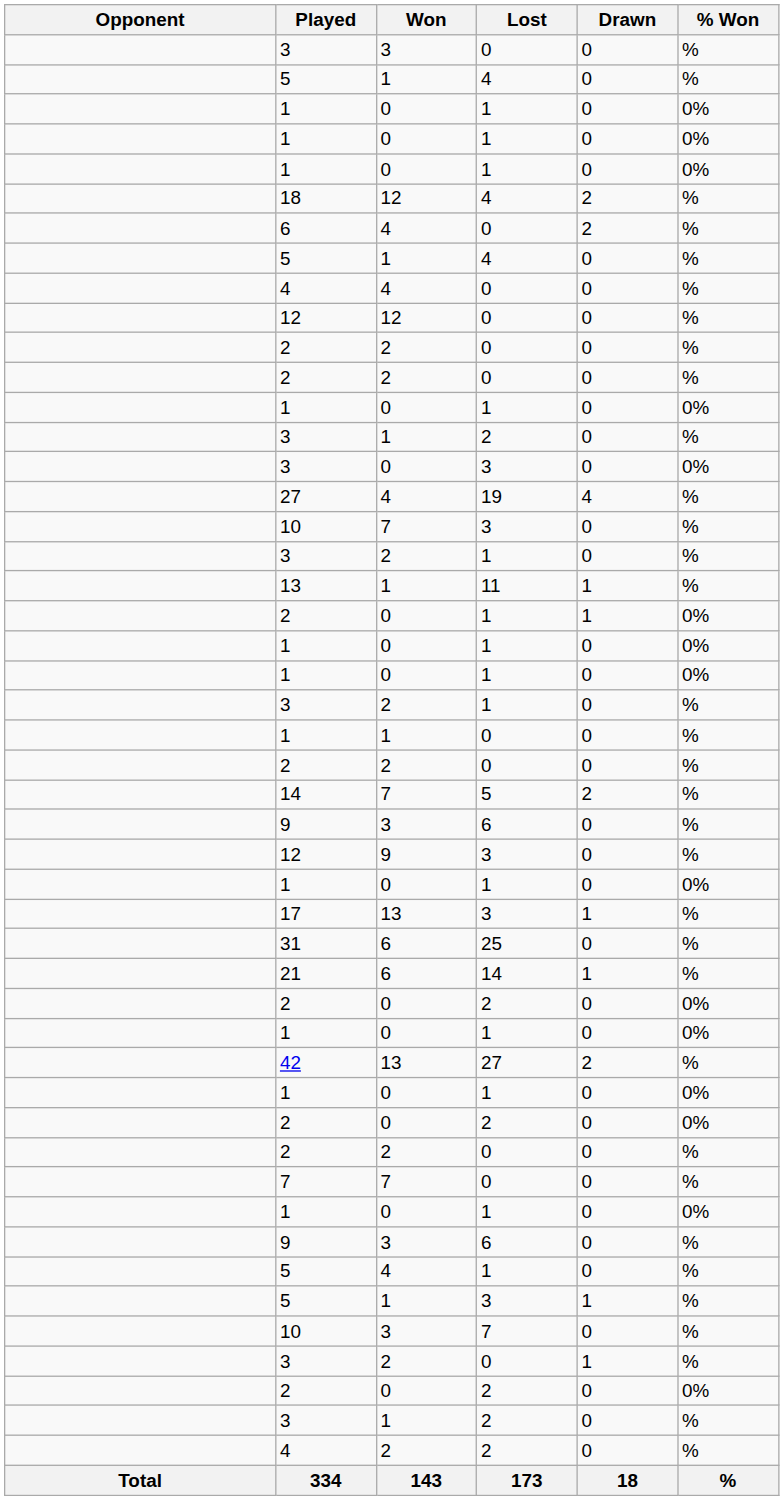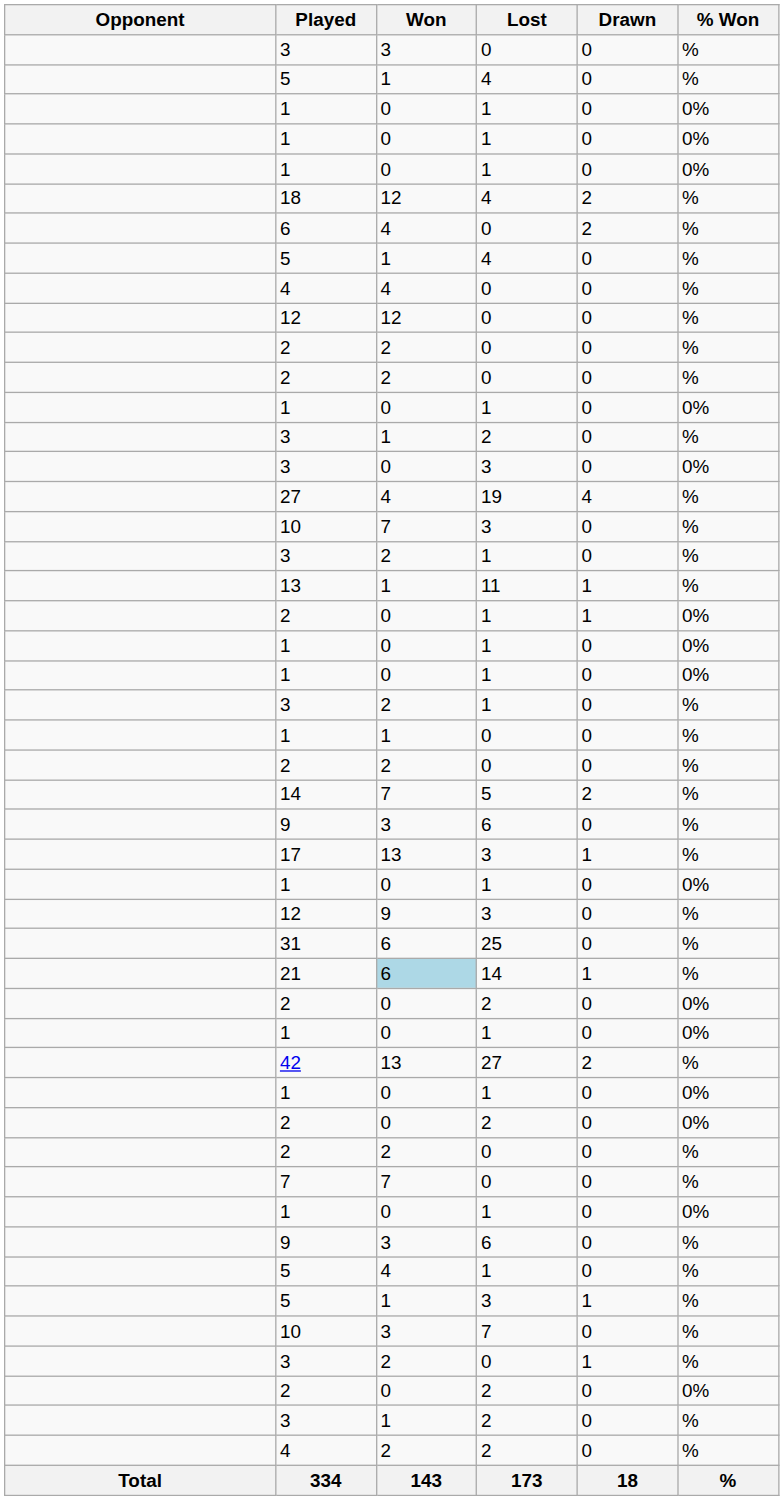 <table class="wikitable sortable" style="font-size:90%">
 <tr>
 <th width=200>Opponent</th>
 <th width=70>Played</th>
 <th width=70>Won</th>
 <th width=70>Lost</th>
 <th width=70>Drawn</th>
 <th width=70>% Won</th>
 </tr>
 <tr>
 <td align="left"></td>
 <td>3</td>
 <td>3</td>
 <td>0</td>
 <td>0</td>
 <td>%</td>
 </tr>
 <tr>
 <td align="left"></td>
 <td>5</td>
 <td>1</td>
 <td>4</td>
 <td>0</td>
 <td>%</td>
 </tr>
 <tr>
 <td align="left"></td>
 <td>1</td>
 <td>0</td>
 <td>1</td>
 <td>0</td>
 <td>0%</td>
 </tr>
 <tr>
 <td align="left"></td>
 <td>1</td>
 <td>0</td>
 <td>1</td>
 <td>0</td>
 <td>0%</td>
 </tr>
 <tr>
 <td align="left"></td>
 <td>1</td>
 <td>0</td>
 <td>1</td>
 <td>0</td>
 <td>0%</td>
 </tr>
 <tr>
 <td align="left"></td>
 <td>18</td>
 <td>12</td>
 <td>4</td>
 <td>2</td>
 <td>%</td>
 </tr>
 <tr>
 <td align="left"></td>
 <td>6</td>
 <td>4</td>
 <td>0</td>
 <td>2</td>
 <td>%</td>
 </tr>
 <tr>
 <td align="left"></td>
 <td>5</td>
 <td>1</td>
 <td>4</td>
 <td>0</td>
 <td>%</td>
 </tr>
 <tr>
 <td align="left"></td>
 <td>4</td>
 <td>4</td>
 <td>0</td>
 <td>0</td>
 <td>%</td>
 </tr>
 <tr>
 <td align="left"></td>
 <td>12</td>
 <td>12</td>
 <td>0</td>
 <td>0</td>
 <td>%</td>
 </tr>
 <tr>
 <td align="left"></td>
 <td>2</td>
 <td>2</td>
 <td>0</td>
 <td>0</td>
 <td>%</td>
 </tr>
 <tr>
 <td align="left"></td>
 <td>2</td>
 <td>2</td>
 <td>0</td>
 <td>0</td>
 <td>%</td>
 </tr>
 <tr>
 <td align="left"></td>
 <td>1</td>
 <td>0</td>
 <td>1</td>
 <td>0</td>
 <td>0%</td>
 </tr>
 <tr>
 <td align="left"></td>
 <td>3</td>
 <td>1</td>
 <td>2</td>
 <td>0</td>
 <td>%</td>
 </tr>
 <tr>
 <td align="left"></td>
 <td>3</td>
 <td>0</td>
 <td>3</td>
 <td>0</td>
 <td>0%</td>
 </tr>
 <tr>
 <td align="left"></td>
 <td>27</td>
 <td>4</td>
 <td>19</td>
 <td>4</td>
 <td>%</td>
 </tr>
 <tr>
 <td align="left"></td>
 <td>10</td>
 <td>7</td>
 <td>3</td>
 <td>0</td>
 <td>%</td>
 </tr>
 <tr>
 <td align="left"></td>
 <td>3</td>
 <td>2</td>
 <td>1</td>
 <td>0</td>
 <td>%</td>
 </tr>
 <tr>
 <td align="left"></td>
 <td>13</td>
 <td>1</td>
 <td>11</td>
 <td>1</td>
 <td>%</td>
 </tr>
 <tr>
 <td align="left"></td>
 <td>2</td>
 <td>0</td>
 <td>1</td>
 <td>1</td>
 <td>0%</td>
 </tr>
 <tr>
 <td align="left"></td>
 <td>1</td>
 <td>0</td>
 <td>1</td>
 <td>0</td>
 <td>0%</td>
 </tr>
 <tr>
 <td align="left"></td>
 <td>1</td>
 <td>0</td>
 <td>1</td>
 <td>0</td>
 <td>0%</td>
 </tr>
 <tr>
 <td align="left"></td>
 <td>3</td>
 <td>2</td>
 <td>1</td>
 <td>0</td>
 <td>%</td>
 </tr>
 <tr>
 <td align="left"></td>
 <td>1</td>
 <td>1</td>
 <td>0</td>
 <td>0</td>
 <td>%</td>
 </tr>
 <tr>
 <td align="left"></td>
 <td>2</td>
 <td>2</td>
 <td>0</td>
 <td>0</td>
 <td>%</td>
 </tr>
 <tr>
 <td align="left"></td>
 <td>14</td>
 <td>7</td>
 <td>5</td>
 <td>2</td>
 <td>%</td>
 </tr>
 <tr>
 <td align="left"></td>
 <td>9</td>
 <td>3</td>
 <td>6</td>
 <td>0</td>
 <td>%</td>
 </tr>
 <tr>
 <td align="left"></td>
-<td>12</td>
-<td>9</td>
+<td>17</td>
+<td>13</td>
 <td>3</td>
-<td>0</td>
+<td>1</td>
 <td>%</td>
 </tr>
 <tr>
 <td align="left"></td>
 <td>1</td>
 <td>0</td>
 <td>1</td>
 <td>0</td>
 <td>0%</td>
 </tr>
 <tr>
 <td align="left"></td>
-<td>17</td>
-<td>13</td>
+<td>12</td>
+<td>9</td>
 <td>3</td>
-<td>1</td>
+<td>0</td>
 <td>%</td>
 </tr>
 <tr>
 <td align="left"></td>
 <td>31</td>
 <td>6</td>
 <td>25</td>
 <td>0</td>
 <td>%</td>
 </tr>
 <tr>
 <td align="left"></td>
 <td>21</td>
-<td>6</td>
+<td style="background: lightblue;">6</td>
 <td>14</td>
 <td>1</td>
 <td>%</td>
 </tr>
 <tr>
 <td align="left"></td>
 <td>2</td>
 <td>0</td>
 <td>2</td>
 <td>0</td>
 <td>0%</td>
 </tr>
 <tr>
 <td align="left"></td>
 <td>1</td>
 <td>0</td>
 <td>1</td>
 <td>0</td>
 <td>0%</td>
 </tr>
 <tr>
 <td align="left"></td>
 <td><a href='#'>42</a></td>
 <td>13</td>
 <td>27</td>
 <td>2</td>
 <td>%</td>
 </tr>
 <tr>
 <td align="left"></td>
 <td>1</td>
 <td>0</td>
 <td>1</td>
 <td>0</td>
 <td>0%</td>
 </tr>
 <tr>
 <td align="left"></td>
 <td>2</td>
 <td>0</td>
 <td>2</td>
 <td>0</td>
 <td>0%</td>
 </tr>
 <tr>
 <td align="left"></td>
 <td>2</td>
 <td>2</td>
 <td>0</td>
 <td>0</td>
 <td>%</td>
 </tr>
 <tr>
 <td align="left"></td>
 <td>7</td>
 <td>7</td>
 <td>0</td>
 <td>0</td>
 <td>%</td>
 </tr>
 <tr>
 <td align="left"></td>
 <td>1</td>
 <td>0</td>
 <td>1</td>
 <td>0</td>
 <td>0%</td>
 </tr>
 <tr>
 <td align="left"></td>
 <td>9</td>
 <td>3</td>
 <td>6</td>
 <td>0</td>
 <td>%</td>
 </tr>
 <tr>
 <td align="left"></td>
 <td>5</td>
 <td>4</td>
 <td>1</td>
 <td>0</td>
 <td>%</td>
 </tr>
 <tr>
 <td align="left"></td>
 <td>5</td>
 <td>1</td>
 <td>3</td>
 <td>1</td>
 <td>%</td>
 </tr>
 <tr>
 <td align="left"></td>
 <td>10</td>
 <td>3</td>
 <td>7</td>
 <td>0</td>
 <td>%</td>
 </tr>
 <tr>
 <td align="left"></td>
 <td>3</td>
 <td>2</td>
 <td>0</td>
 <td>1</td>
 <td>%</td>
 </tr>
 <tr>
 <td align="left"></td>
 <td>2</td>
 <td>0</td>
 <td>2</td>
 <td>0</td>
 <td>0%</td>
 </tr>
 <tr>
 <td align="left"></td>
 <td>3</td>
 <td>1</td>
 <td>2</td>
 <td>0</td>
 <td>%</td>
 </tr>
 <tr>
 <td align="left"></td>
 <td>4</td>
 <td>2</td>
 <td>2</td>
 <td>0</td>
 <td>%</td>
 </tr>
 <tr class="sortbottom">
 <th>Total</th>
 <th>334</th>
 <th>143</th>
 <th>173</th>
 <th>18</th>
 <th>%</th>
 </tr>
 </table>
